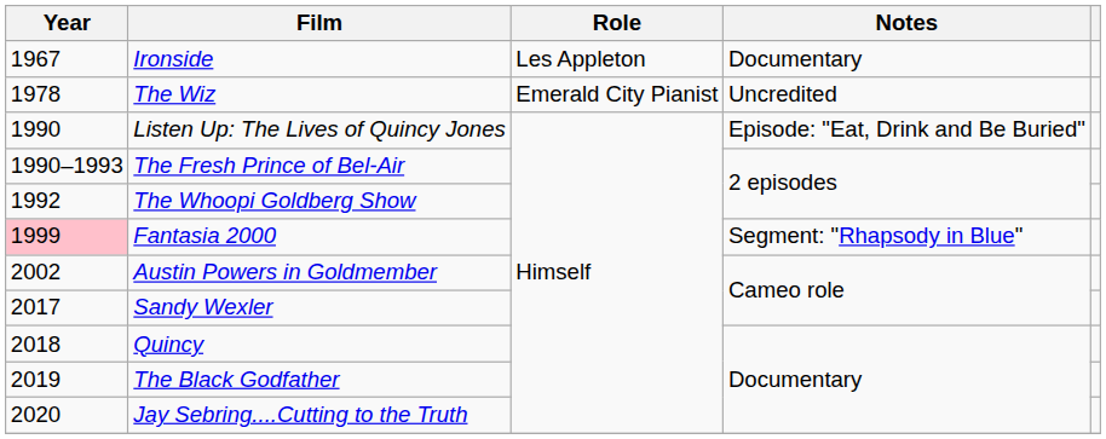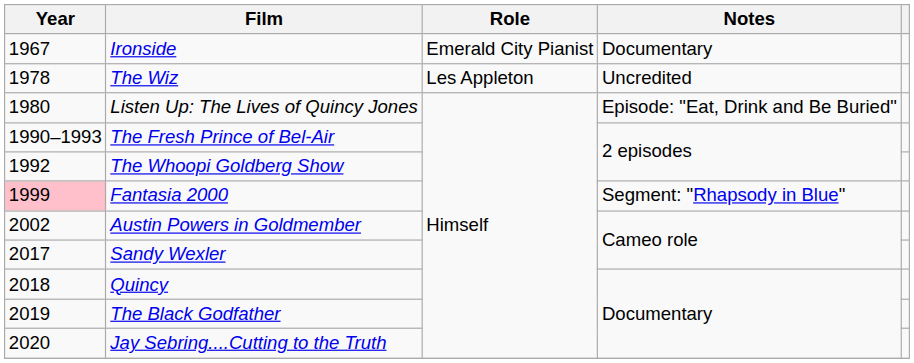 <table class="wikitable sortable plainrowheaders">
 <tr>
 <th scope="col">Year</th>
 <th scope="col">Film</th>
 <th scope="col">Role</th>
 <th scope="col" class="unsortable">Notes</th>
 <th scope="col" class="unsortable"></th>
 </tr>
 <tr>
 <td>1967</td>
 <td><em><a href='#'>Ironside</a></em></td>
-<td>Les Appleton</td>
+<td>Emerald City Pianist</td>
 <td>Documentary</td>
 <td></td>
 </tr>
 <tr>
 <td>1978</td>
 <td><em><a href='#'>The Wiz</a></em></td>
-<td>Emerald City Pianist</td>
+<td>Les Appleton</td>
 <td>Uncredited</td>
 <td></td>
 </tr>
 <tr>
-<td>1990</td>
+<td>1980</td>
 <td><em>Listen Up: The Lives of Quincy Jones</em></td>
 <td rowspan="9">Himself</td>
 <td>Episode: "Eat, Drink and Be Buried"</td>
 <td></td>
 </tr>
 <tr>
 <td>1990–1993</td>
 <td><em><a href='#'>The Fresh Prince of Bel-Air</a></em></td>
 <td rowspan="2">2 episodes</td>
 <td></td>
 </tr>
 <tr>
 <td>1992</td>
 <td><em><a href='#'>The Whoopi Goldberg Show</a></em></td>
 <td></td>
 </tr>
 <tr>
 <td style="background: pink;">1999</td>
 <td><em><a href='#'>Fantasia 2000</a></em></td>
 <td>Segment: "<a href='#'>Rhapsody in Blue</a>"</td>
 <td></td>
 </tr>
 <tr>
 <td>2002</td>
 <td><em><a href='#'>Austin Powers in Goldmember</a></em></td>
 <td rowspan="2">Cameo role</td>
 <td></td>
 </tr>
 <tr>
 <td>2017</td>
 <td><em><a href='#'>Sandy Wexler</a></em></td>
 <td></td>
 </tr>
 <tr>
 <td>2018</td>
 <td><em><a href='#'>Quincy</a></em></td>
 <td rowspan="3">Documentary</td>
 <td></td>
 </tr>
 <tr>
 <td>2019</td>
 <td><em><a href='#'>The Black Godfather</a></em></td>
 <td></td>
 </tr>
 <tr>
 <td>2020</td>
 <td><em><a href='#'>Jay Sebring....Cutting to the Truth</a></em></td>
 <td></td>
 </tr>
 <tr>
 </tr>
 </table>
